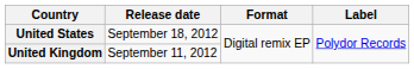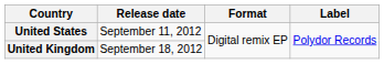 <table class="wikitable plainrowheaders">
 <tr>
 <th scope="col">Country</th>
 <th scope="col">Release date</th>
 <th scope="col">Format</th>
 <th scope="col">Label</th>
 </tr>
 <tr>
 <th scope="row">United States</th>
-<td>September 18, 2012</td>
+<td>September 11, 2012</td>
 <td rowspan="2">Digital remix EP</td>
 <td rowspan="2"><a href='#'>Polydor Records</a></td>
 </tr>
 <tr>
 <th scope="row">United Kingdom</th>
-<td>September 11, 2012</td>
+<td>September 18, 2012</td>
 </tr>
 </table>
